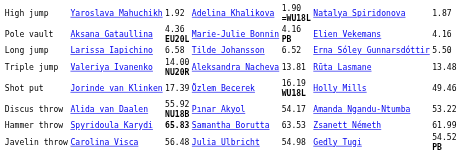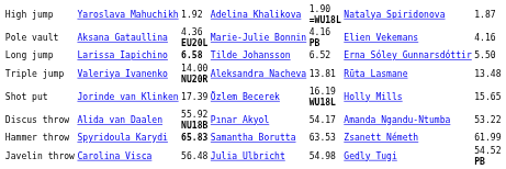 <table>
 <tr>
 <td>High jump</td>
 <td><a href='#'>Yaroslava Mahuchikh</a><br></td>
 <td>1.92</td>
 <td><a href='#'>Adelina Khalikova</a><br></td>
 <td>1.90 <br><strong>=WU18L</strong></td>
 <td><a href='#'>Natalya Spiridonova</a><br></td>
 <td>1.87</td>
 </tr>
 <tr>
 <td>Pole vault</td>
 <td><a href='#'>Aksana Gataullina</a><br></td>
 <td>4.36<br><strong>EU20L</strong></td>
 <td><a href='#'>Marie-Julie Bonnin</a><br></td>
 <td>4.16<br><strong>PB</strong></td>
 <td><a href='#'>Elien Vekemans</a><br></td>
 <td>4.16</td>
 </tr>
 <tr>
 <td>Long jump</td>
 <td><a href='#'>Larissa Iapichino</a><br></td>
-<td>6.58</td>
+<td><strong>6.58</strong></td>
 <td><a href='#'>Tilde Johansson</a><br></td>
 <td>6.52</td>
 <td><a href='#'>Erna Sóley Gunnarsdóttir</a><br></td>
 <td>5.50</td>
 </tr>
 <tr>
 <td>Triple jump</td>
 <td><a href='#'>Valeriya Ivanenko</a><br></td>
 <td>14.00<br><strong>NU20R</strong></td>
 <td><a href='#'>Aleksandra Nacheva</a><br></td>
 <td>13.81</td>
 <td><a href='#'>Rūta Lasmane</a><br></td>
 <td>13.48</td>
 </tr>
 <tr>
 <td>Shot put</td>
 <td><a href='#'>Jorinde van Klinken</a><br></td>
 <td>17.39</td>
 <td><a href='#'>Özlem Becerek</a><br></td>
 <td>16.19<br><strong>WU18L</strong></td>
 <td><a href='#'>Holly Mills</a><br></td>
-<td>49.46</td>
+<td>15.65</td>
 </tr>
 <tr>
 <td>Discus throw</td>
 <td><a href='#'>Alida van Daalen</a><br></td>
 <td>55.92 <br><strong>NU18B</strong></td>
 <td><a href='#'>Pınar Akyol</a><br></td>
 <td>54.17</td>
 <td><a href='#'>Amanda Ngandu-Ntumba</a><br></td>
 <td>53.22</td>
 </tr>
 <tr>
 <td>Hammer throw</td>
 <td><a href='#'>Spyridoula Karydi</a><br></td>
 <td><strong>65.83</strong></td>
 <td><a href='#'>Samantha Borutta</a><br></td>
 <td>63.53</td>
 <td><a href='#'>Zsanett Németh</a><br></td>
 <td>61.99</td>
 </tr>
 <tr>
 <td>Javelin throw</td>
 <td><a href='#'>Carolina Visca</a><br></td>
 <td>56.48</td>
 <td><a href='#'>Julia Ulbricht</a><br></td>
 <td>54.98</td>
 <td><a href='#'>Gedly Tugi</a><br></td>
 <td>54.52<br><strong>PB</strong></td>
 </tr>
 </table>
